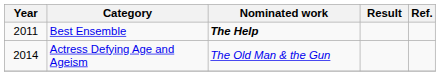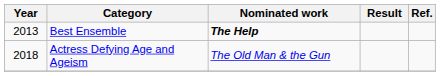 <table class=wikitable>
 <tr>
 <th scope="col" style="width:5em;">Year</th>
 <th scope="col" style="width:28em;">Category</th>
 <th scope="col" style="width:25em;">Nominated work</th>
 <th scope="col" style="width:5em;">Result</th>
 <th>Ref.</th>
 </tr>
 <tr>
-<td style="text-align:center;">2011</td>
+<td style="text-align:center;">2013</td>
 <td><a href='#'>Best Ensemble</a></td>
 <td><strong><em>The Help</em></strong></td>
 <td></td>
 <td></td>
 </tr>
 <tr>
-<td style="text-align:center;">2014</td>
+<td style="text-align:center;">2018</td>
 <td><a href='#'>Actress Defying Age and Ageism</a></td>
 <td><em><a href='#'>The Old Man & the Gun</a></em></td>
 <td></td>
 <td></td>
 </tr>
 <tr>
 </tr>
 </table>
